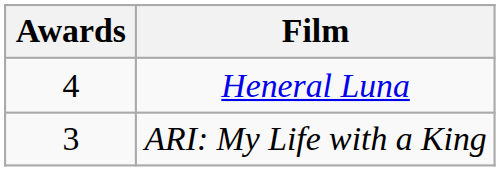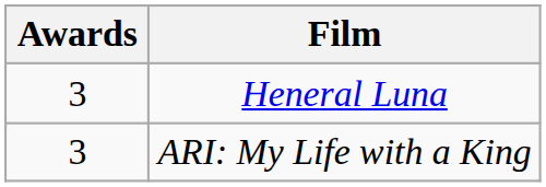 <table class="wikitable" style="text-align:center;">
 <tr>
 <th scope="col" width="55">Awards</th>
 <th scope="col" align="center">Film</th>
 </tr>
 <tr>
-<td style="text-align:center">4</td>
+<td style="text-align:center">3</td>
 <td><em><a href='#'>Heneral Luna</a></em></td>
 </tr>
 <tr>
 <td style="text-align:center">3</td>
 <td><em>ARI: My Life with a King</em></td>
 </tr>
 </table>
